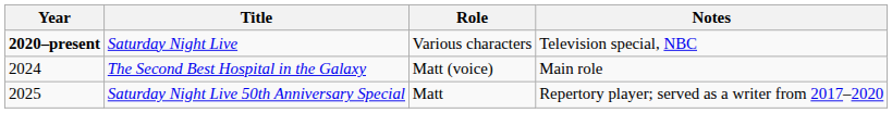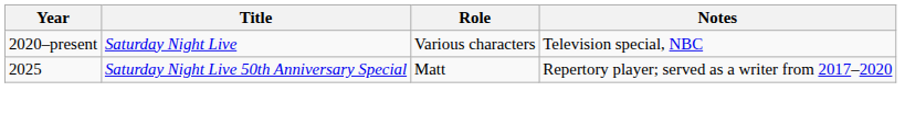 <table class="wikitable plainrowheaders">
 <tr>
 <th scope="col">Year</th>
 <th scope="col">Title</th>
 <th scope="col">Role</th>
 <th scope="col">Notes</th>
 </tr>
 <tr>
-<td><strong>2020–present</strong></td>
+<td>2020–present</td>
 <td><em><a href='#'>Saturday Night Live</a></em></td>
 <td>Various characters</td>
 <td>Television special, <a href='#'>NBC</a></td>
-</tr>
-<tr>
-<td>2024</td>
-<td><em><a href='#'>The Second Best Hospital in the Galaxy</a></em></td>
-<td>Matt (voice)</td>
-<td>Main role</td>
 </tr>
 <tr>
 <td>2025</td>
 <td><a href='#'><em>Saturday Night Live 50th Anniversary Special</em></a></td>
 <td>Matt</td>
 <td>Repertory player; served as a writer from <a href='#'>2017</a>–<a href='#'>2020</a></td>
 </tr>
 </table>
